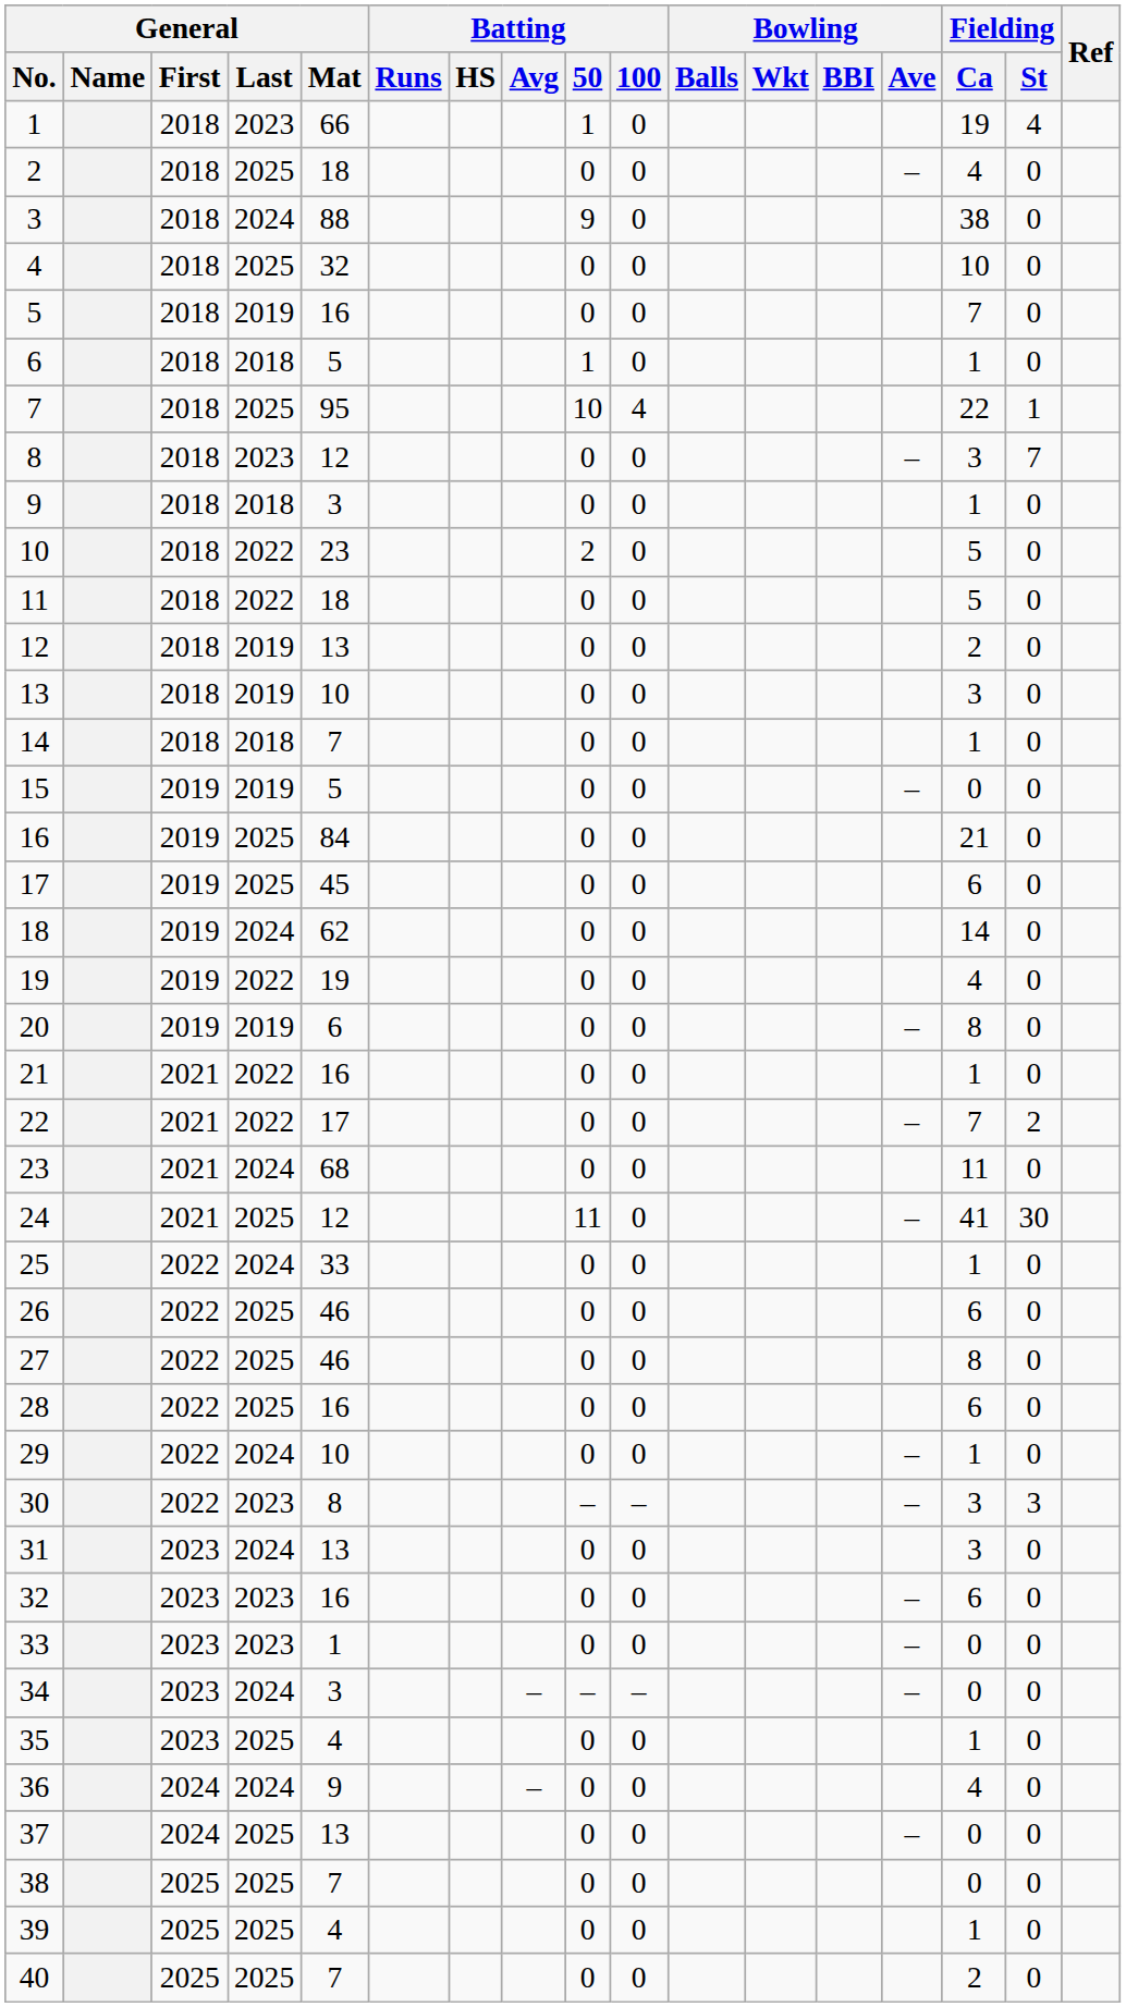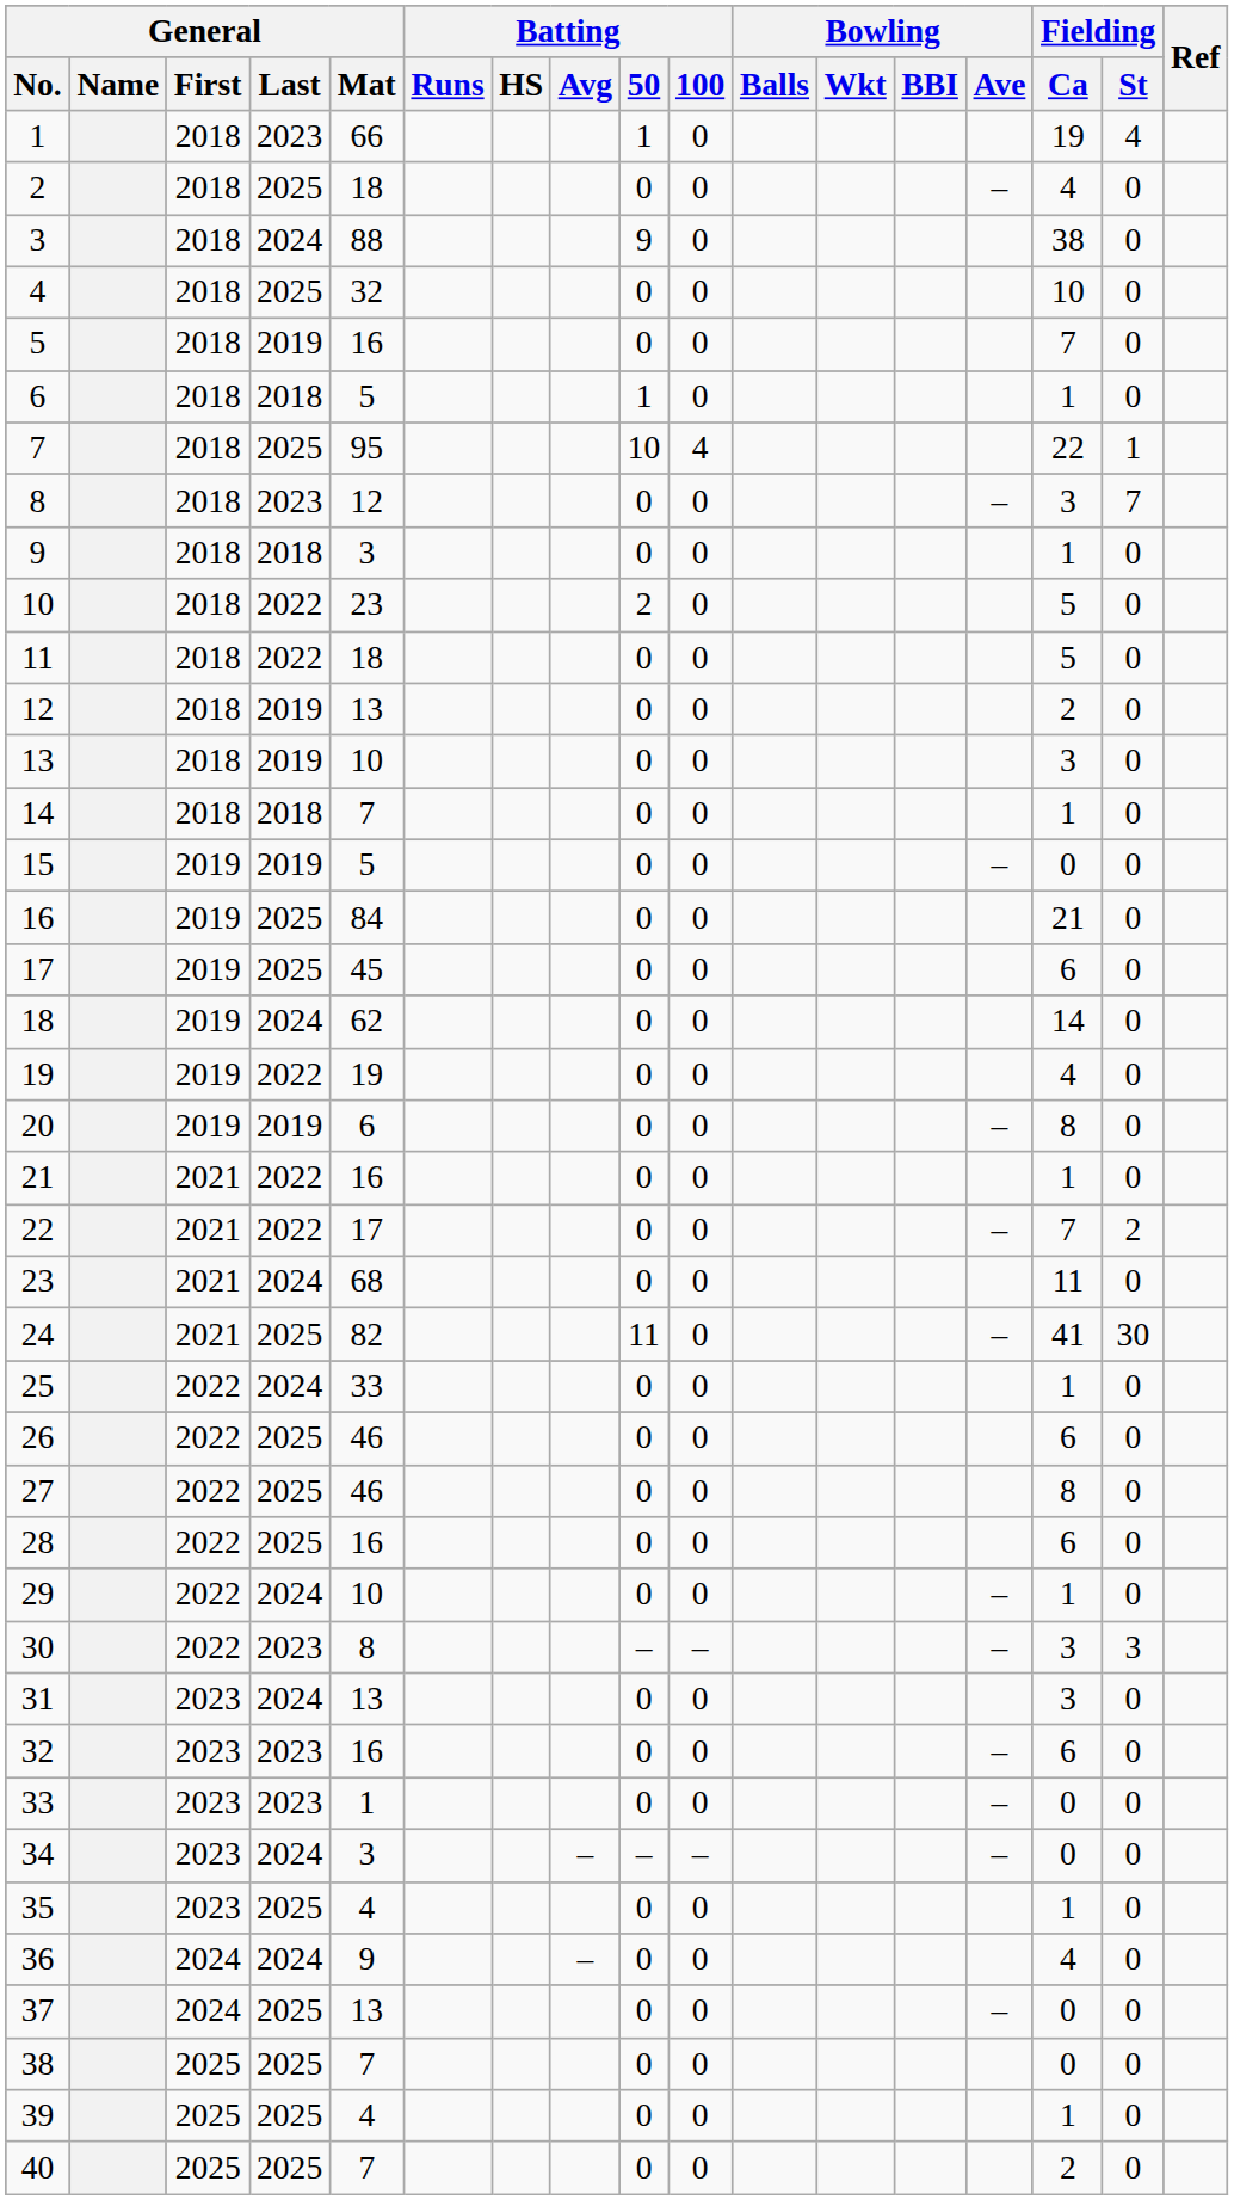 <table class="wikitable plainrowheaders sortable">
 <tr align="center">
 <th scope="col" colspan=5 class="unsortable">General</th>
 <th scope="col" colspan=5 class="unsortable"><a href='#'>Batting</a></th>
 <th scope="col" colspan=4 class="unsortable"><a href='#'>Bowling</a></th>
 <th scope="col" colspan=2 class="unsortable"><a href='#'>Fielding</a></th>
 <th scope="col" rowspan=2 class="unsortable">Ref</th>
 </tr>
 <tr align="center">
 <th scope="col">No.</th>
 <th scope="col">Name</th>
 <th scope="col">First</th>
 <th scope="col">Last</th>
 <th scope="col">Mat</th>
 <th scope="col"><a href='#'>Runs</a></th>
 <th scope="col">HS</th>
 <th scope="col"><a href='#'>Avg</a></th>
 <th scope="col"><a href='#'>50</a></th>
 <th scope="col"><a href='#'>100</a></th>
 <th scope="col"><a href='#'>Balls</a></th>
 <th scope="col"><a href='#'>Wkt</a></th>
 <th scope="col"><a href='#'>BBI</a></th>
 <th scope="col"><a href='#'>Ave</a></th>
 <th scope="col"><a href='#'>Ca</a></th>
 <th scope="col"><a href='#'>St</a></th>
 </tr>
 <tr align="center">
 <td>1</td>
 <th scope="row"></th>
 <td>2018</td>
 <td>2023</td>
 <td>66</td>
 <td></td>
 <td></td>
 <td></td>
 <td>1</td>
 <td>0</td>
 <td></td>
 <td></td>
 <td></td>
 <td></td>
 <td>19</td>
 <td>4</td>
 <td></td>
 </tr>
 <tr align="center">
 <td>2</td>
 <th scope="row"></th>
 <td>2018</td>
 <td>2025</td>
 <td>18</td>
 <td></td>
 <td></td>
 <td></td>
 <td>0</td>
 <td>0</td>
 <td></td>
 <td></td>
 <td></td>
 <td>–</td>
 <td>4</td>
 <td>0</td>
 <td></td>
 </tr>
 <tr align="center">
 <td>3</td>
 <th scope="row"></th>
 <td>2018</td>
 <td>2024</td>
 <td>88</td>
 <td></td>
 <td></td>
 <td></td>
 <td>9</td>
 <td>0</td>
 <td></td>
 <td></td>
 <td></td>
 <td></td>
 <td>38</td>
 <td>0</td>
 <td></td>
 </tr>
 <tr align="center">
 <td>4</td>
 <th scope="row"></th>
 <td>2018</td>
 <td>2025</td>
 <td>32</td>
 <td></td>
 <td></td>
 <td></td>
 <td>0</td>
 <td>0</td>
 <td></td>
 <td></td>
 <td></td>
 <td></td>
 <td>10</td>
 <td>0</td>
 <td></td>
 </tr>
 <tr align="center">
 <td>5</td>
 <th scope="row"></th>
 <td>2018</td>
 <td>2019</td>
 <td>16</td>
 <td></td>
 <td></td>
 <td></td>
 <td>0</td>
 <td>0</td>
 <td></td>
 <td></td>
 <td></td>
 <td></td>
 <td>7</td>
 <td>0</td>
 <td></td>
 </tr>
 <tr align="center">
 <td>6</td>
 <th scope="row"></th>
 <td>2018</td>
 <td>2018</td>
 <td>5</td>
 <td></td>
 <td></td>
 <td></td>
 <td>1</td>
 <td>0</td>
 <td></td>
 <td></td>
 <td></td>
 <td></td>
 <td>1</td>
 <td>0</td>
 <td></td>
 </tr>
 <tr align="center">
 <td>7</td>
 <th scope="row"></th>
 <td>2018</td>
 <td>2025</td>
 <td>95</td>
 <td></td>
 <td></td>
 <td></td>
 <td>10</td>
 <td>4</td>
 <td></td>
 <td></td>
 <td></td>
 <td></td>
 <td>22</td>
 <td>1</td>
 <td></td>
 </tr>
 <tr align="center">
 <td>8</td>
 <th scope="row"></th>
 <td>2018</td>
 <td>2023</td>
 <td>12</td>
 <td></td>
 <td></td>
 <td></td>
 <td>0</td>
 <td>0</td>
 <td></td>
 <td></td>
 <td></td>
 <td>–</td>
 <td>3</td>
 <td>7</td>
 <td></td>
 </tr>
 <tr align="center">
 <td>9</td>
 <th scope="row"></th>
 <td>2018</td>
 <td>2018</td>
 <td>3</td>
 <td></td>
 <td></td>
 <td></td>
 <td>0</td>
 <td>0</td>
 <td></td>
 <td></td>
 <td></td>
 <td></td>
 <td>1</td>
 <td>0</td>
 <td></td>
 </tr>
 <tr align="center">
 <td>10</td>
 <th scope="row"></th>
 <td>2018</td>
 <td>2022</td>
 <td>23</td>
 <td></td>
 <td></td>
 <td></td>
 <td>2</td>
 <td>0</td>
 <td></td>
 <td></td>
 <td></td>
 <td></td>
 <td>5</td>
 <td>0</td>
 <td></td>
 </tr>
 <tr align="center">
 <td>11</td>
 <th scope="row"></th>
 <td>2018</td>
 <td>2022</td>
 <td>18</td>
 <td></td>
 <td></td>
 <td></td>
 <td>0</td>
 <td>0</td>
 <td></td>
 <td></td>
 <td></td>
 <td></td>
 <td>5</td>
 <td>0</td>
 <td></td>
 </tr>
 <tr align="center">
 <td>12</td>
 <th scope="row"></th>
 <td>2018</td>
 <td>2019</td>
 <td>13</td>
 <td></td>
 <td></td>
 <td></td>
 <td>0</td>
 <td>0</td>
 <td></td>
 <td></td>
 <td></td>
 <td></td>
 <td>2</td>
 <td>0</td>
 <td></td>
 </tr>
 <tr align="center">
 <td>13</td>
 <th scope="row"></th>
 <td>2018</td>
 <td>2019</td>
 <td>10</td>
 <td></td>
 <td></td>
 <td></td>
 <td>0</td>
 <td>0</td>
 <td></td>
 <td></td>
 <td></td>
 <td></td>
 <td>3</td>
 <td>0</td>
 <td></td>
 </tr>
 <tr align="center">
 <td>14</td>
 <th scope="row"></th>
 <td>2018</td>
 <td>2018</td>
 <td>7</td>
 <td></td>
 <td></td>
 <td></td>
 <td>0</td>
 <td>0</td>
 <td></td>
 <td></td>
 <td></td>
 <td></td>
 <td>1</td>
 <td>0</td>
 <td></td>
 </tr>
 <tr align="center">
 <td>15</td>
 <th scope="row"></th>
 <td>2019</td>
 <td>2019</td>
 <td>5</td>
 <td></td>
 <td></td>
 <td></td>
 <td>0</td>
 <td>0</td>
 <td></td>
 <td></td>
 <td></td>
 <td>–</td>
 <td>0</td>
 <td>0</td>
 <td></td>
 </tr>
 <tr align="center">
 <td>16</td>
 <th scope="row"></th>
 <td>2019</td>
 <td>2025</td>
 <td>84</td>
 <td></td>
 <td></td>
 <td></td>
 <td>0</td>
 <td>0</td>
 <td></td>
 <td></td>
 <td></td>
 <td></td>
 <td>21</td>
 <td>0</td>
 <td></td>
 </tr>
 <tr align="center">
 <td>17</td>
 <th scope="row"></th>
 <td>2019</td>
 <td>2025</td>
 <td>45</td>
 <td></td>
 <td></td>
 <td></td>
 <td>0</td>
 <td>0</td>
 <td></td>
 <td></td>
 <td></td>
 <td></td>
 <td>6</td>
 <td>0</td>
 <td></td>
 </tr>
 <tr align="center">
 <td>18</td>
 <th scope="row"></th>
 <td>2019</td>
 <td>2024</td>
 <td>62</td>
 <td></td>
 <td></td>
 <td></td>
 <td>0</td>
 <td>0</td>
 <td></td>
 <td></td>
 <td></td>
 <td></td>
 <td>14</td>
 <td>0</td>
 <td></td>
 </tr>
 <tr align="center">
 <td>19</td>
 <th scope="row"></th>
 <td>2019</td>
 <td>2022</td>
 <td>19</td>
 <td></td>
 <td></td>
 <td></td>
 <td>0</td>
 <td>0</td>
 <td></td>
 <td></td>
 <td></td>
 <td></td>
 <td>4</td>
 <td>0</td>
 <td></td>
 </tr>
 <tr align="center">
 <td>20</td>
 <th scope="row"></th>
 <td>2019</td>
 <td>2019</td>
 <td>6</td>
 <td></td>
 <td></td>
 <td></td>
 <td>0</td>
 <td>0</td>
 <td></td>
 <td></td>
 <td></td>
 <td>–</td>
 <td>8</td>
 <td>0</td>
 <td></td>
 </tr>
 <tr align="center">
 <td>21</td>
 <th scope="row"></th>
 <td>2021</td>
 <td>2022</td>
 <td>16</td>
 <td></td>
 <td></td>
 <td></td>
 <td>0</td>
 <td>0</td>
 <td></td>
 <td></td>
 <td></td>
 <td></td>
 <td>1</td>
 <td>0</td>
 <td></td>
 </tr>
 <tr align="center">
 <td>22</td>
 <th scope="row"></th>
 <td>2021</td>
 <td>2022</td>
 <td>17</td>
 <td></td>
 <td></td>
 <td></td>
 <td>0</td>
 <td>0</td>
 <td></td>
 <td></td>
 <td></td>
 <td>–</td>
 <td>7</td>
 <td>2</td>
 <td></td>
 </tr>
 <tr align="center">
 <td>23</td>
 <th scope="row"></th>
 <td>2021</td>
 <td>2024</td>
 <td>68</td>
 <td></td>
 <td></td>
 <td></td>
 <td>0</td>
 <td>0</td>
 <td></td>
 <td></td>
 <td></td>
 <td></td>
 <td>11</td>
 <td>0</td>
 <td></td>
 </tr>
 <tr align="center">
 <td>24</td>
 <th scope="row"></th>
 <td>2021</td>
 <td>2025</td>
-<td>12</td>
+<td>82</td>
 <td></td>
 <td></td>
 <td></td>
 <td>11</td>
 <td>0</td>
 <td></td>
 <td></td>
 <td></td>
 <td>–</td>
 <td>41</td>
 <td>30</td>
 <td></td>
 </tr>
 <tr align="center">
 <td>25</td>
 <th scope="row"></th>
 <td>2022</td>
 <td>2024</td>
 <td>33</td>
 <td></td>
 <td></td>
 <td></td>
 <td>0</td>
 <td>0</td>
 <td></td>
 <td></td>
 <td></td>
 <td></td>
 <td>1</td>
 <td>0</td>
 <td></td>
 </tr>
 <tr align="center">
 <td>26</td>
 <th scope="row"></th>
 <td>2022</td>
 <td>2025</td>
 <td>46</td>
 <td></td>
 <td></td>
 <td></td>
 <td>0</td>
 <td>0</td>
 <td></td>
 <td></td>
 <td></td>
 <td></td>
 <td>6</td>
 <td>0</td>
 <td></td>
 </tr>
 <tr align="center">
 <td>27</td>
 <th scope="row"></th>
 <td>2022</td>
 <td>2025</td>
 <td>46</td>
 <td></td>
 <td></td>
 <td></td>
 <td>0</td>
 <td>0</td>
 <td></td>
 <td></td>
 <td></td>
 <td></td>
 <td>8</td>
 <td>0</td>
 <td></td>
 </tr>
 <tr align="center">
 <td>28</td>
 <th scope="row"></th>
 <td>2022</td>
 <td>2025</td>
 <td>16</td>
 <td></td>
 <td></td>
 <td></td>
 <td>0</td>
 <td>0</td>
 <td></td>
 <td></td>
 <td></td>
 <td></td>
 <td>6</td>
 <td>0</td>
 <td></td>
 </tr>
 <tr align="center">
 <td>29</td>
 <th scope="row"></th>
 <td>2022</td>
 <td>2024</td>
 <td>10</td>
 <td></td>
 <td></td>
 <td></td>
 <td>0</td>
 <td>0</td>
 <td></td>
 <td></td>
 <td></td>
 <td>–</td>
 <td>1</td>
 <td>0</td>
 <td></td>
 </tr>
 <tr align="center">
 <td>30</td>
 <th scope="row"></th>
 <td>2022</td>
 <td>2023</td>
 <td>8</td>
 <td></td>
 <td></td>
 <td></td>
 <td>–</td>
 <td>–</td>
 <td></td>
 <td></td>
 <td></td>
 <td>–</td>
 <td>3</td>
 <td>3</td>
 <td></td>
 </tr>
 <tr align="center">
 <td>31</td>
 <th scope="row"></th>
 <td>2023</td>
 <td>2024</td>
 <td>13</td>
 <td></td>
 <td></td>
 <td></td>
 <td>0</td>
 <td>0</td>
 <td></td>
 <td></td>
 <td></td>
 <td></td>
 <td>3</td>
 <td>0</td>
 <td></td>
 </tr>
 <tr align="center">
 <td>32</td>
 <th scope="row"></th>
 <td>2023</td>
 <td>2023</td>
 <td>16</td>
 <td></td>
 <td></td>
 <td></td>
 <td>0</td>
 <td>0</td>
 <td></td>
 <td></td>
 <td></td>
 <td>–</td>
 <td>6</td>
 <td>0</td>
 <td></td>
 </tr>
 <tr align="center">
 <td>33</td>
 <th scope="row"></th>
 <td>2023</td>
 <td>2023</td>
 <td>1</td>
 <td></td>
 <td></td>
 <td></td>
 <td>0</td>
 <td>0</td>
 <td></td>
 <td></td>
 <td></td>
 <td>–</td>
 <td>0</td>
 <td>0</td>
 <td></td>
 </tr>
 <tr align="center">
 <td>34</td>
 <th scope="row"></th>
 <td>2023</td>
 <td>2024</td>
 <td>3</td>
 <td></td>
 <td></td>
 <td>–</td>
 <td>–</td>
 <td>–</td>
 <td></td>
 <td></td>
 <td></td>
 <td>–</td>
 <td>0</td>
 <td>0</td>
 <td></td>
 </tr>
 <tr align="center">
 <td>35</td>
 <th scope="row"></th>
 <td>2023</td>
 <td>2025</td>
 <td>4</td>
 <td></td>
 <td></td>
 <td></td>
 <td>0</td>
 <td>0</td>
 <td></td>
 <td></td>
 <td></td>
 <td></td>
 <td>1</td>
 <td>0</td>
 <td></td>
 </tr>
 <tr align="center">
 <td>36</td>
 <th scope="row"></th>
 <td>2024</td>
 <td>2024</td>
 <td>9</td>
 <td></td>
 <td></td>
 <td>–</td>
 <td>0</td>
 <td>0</td>
 <td></td>
 <td></td>
 <td></td>
 <td></td>
 <td>4</td>
 <td>0</td>
 <td></td>
 </tr>
 <tr align="center">
 <td>37</td>
 <th scope="row"></th>
 <td>2024</td>
 <td>2025</td>
 <td>13</td>
 <td></td>
 <td></td>
 <td></td>
 <td>0</td>
 <td>0</td>
 <td></td>
 <td></td>
 <td></td>
 <td>–</td>
 <td>0</td>
 <td>0</td>
 <td></td>
 </tr>
 <tr align="center">
 <td>38</td>
 <th scope="row"></th>
 <td>2025</td>
 <td>2025</td>
 <td>7</td>
 <td></td>
 <td></td>
 <td></td>
 <td>0</td>
 <td>0</td>
 <td></td>
 <td></td>
 <td></td>
 <td></td>
 <td>0</td>
 <td>0</td>
 <td></td>
 </tr>
 <tr align="center">
 <td>39</td>
 <th scope="row"></th>
 <td>2025</td>
 <td>2025</td>
 <td>4</td>
 <td></td>
 <td></td>
 <td></td>
 <td>0</td>
 <td>0</td>
 <td></td>
 <td></td>
 <td></td>
 <td></td>
 <td>1</td>
 <td>0</td>
 <td></td>
 </tr>
 <tr align="center">
 <td>40</td>
 <th scope="row"></th>
 <td>2025</td>
 <td>2025</td>
 <td>7</td>
 <td></td>
 <td></td>
 <td></td>
 <td>0</td>
 <td>0</td>
 <td></td>
 <td></td>
 <td></td>
 <td></td>
 <td>2</td>
 <td>0</td>
 <td></td>
 </tr>
 </table>
